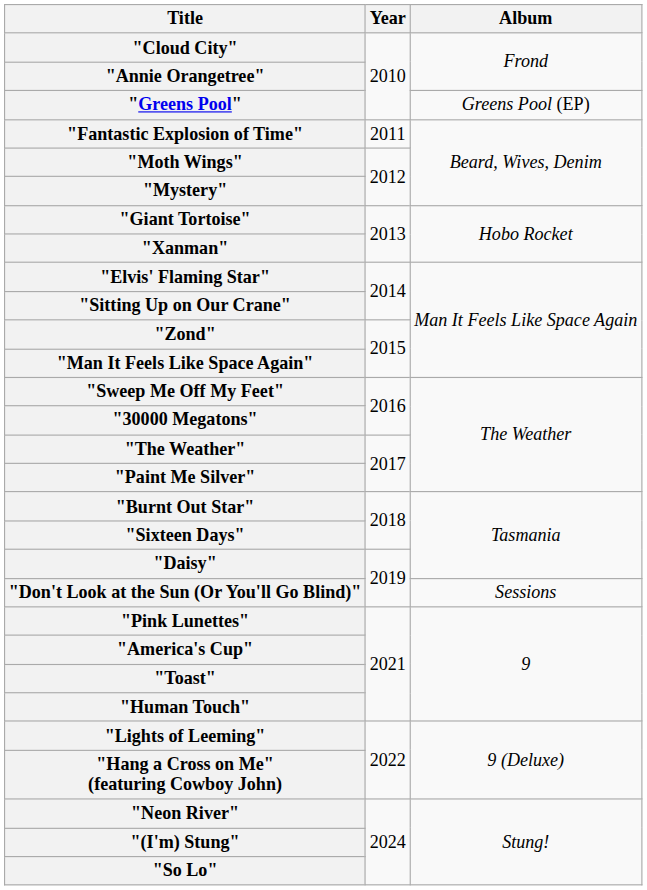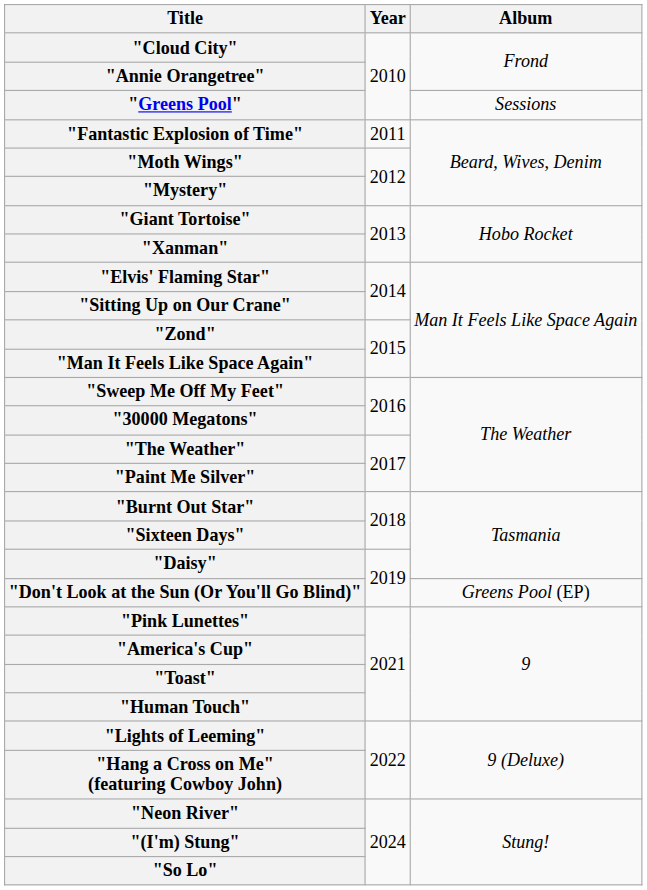 <table class="wikitable plainrowheaders" style="text-align:center;">
 <tr>
 <th scope="col" rowspan="1">Title</th>
 <th scope="col" rowspan="1">Year</th>
 <th scope="col" rowspan="1">Album</th>
 </tr>
 <tr>
 <th scope="row">"Cloud City"</th>
 <td rowspan="3">2010</td>
 <td rowspan="2"><em>Frond</em></td>
 </tr>
 <tr>
 <th scope="row">"Annie Orangetree"</th>
 </tr>
 <tr>
 <th scope="row">"<a href='#'>Greens Pool</a>"</th>
-<td><em>Greens Pool</em> (EP)</td>
+<td><em>Sessions</em></td>
 </tr>
 <tr>
 <th scope="row">"Fantastic Explosion of Time"</th>
 <td>2011</td>
 <td rowspan="3"><em>Beard, Wives, Denim</em></td>
 </tr>
 <tr>
 <th scope="row">"Moth Wings"</th>
 <td rowspan="2">2012</td>
 </tr>
 <tr>
 <th scope="row">"Mystery"</th>
 </tr>
 <tr>
 <th scope="row">"Giant Tortoise"</th>
 <td rowspan="2">2013</td>
 <td rowspan="2"><em>Hobo Rocket</em></td>
 </tr>
 <tr>
 <th scope="row">"Xanman"</th>
 </tr>
 <tr>
 <th scope="row">"Elvis' Flaming Star"</th>
 <td rowspan="2">2014</td>
 <td rowspan="4"><em>Man It Feels Like Space Again</em></td>
 </tr>
 <tr>
 <th scope="row">"Sitting Up on Our Crane"</th>
 </tr>
 <tr>
 <th scope="row">"Zond"</th>
 <td rowspan="2">2015</td>
 </tr>
 <tr>
 <th scope="row">"Man It Feels Like Space Again"</th>
 </tr>
 <tr>
 <th scope="row">"Sweep Me Off My Feet"</th>
 <td rowspan="2">2016</td>
 <td rowspan="4"><em>The Weather</em></td>
 </tr>
 <tr>
 <th scope="row">"30000 Megatons"</th>
 </tr>
 <tr>
 <th scope="row">"The Weather"</th>
 <td rowspan="2">2017</td>
 </tr>
 <tr>
 <th scope="row">"Paint Me Silver"</th>
 </tr>
 <tr>
 <th scope="row">"Burnt Out Star"</th>
 <td rowspan="2">2018</td>
 <td rowspan="3"><em>Tasmania</em></td>
 </tr>
 <tr>
 <th scope="row">"Sixteen Days"</th>
 </tr>
 <tr>
 <th scope="row">"Daisy"</th>
 <td rowspan="2">2019</td>
 </tr>
 <tr>
 <th scope="row">"Don't Look at the Sun (Or You'll Go Blind)"</th>
-<td><em>Sessions</em></td>
+<td><em>Greens Pool</em> (EP)</td>
 </tr>
 <tr>
 <th scope="row">"Pink Lunettes"</th>
 <td rowspan="4">2021</td>
 <td rowspan="4"><em>9</em></td>
 </tr>
 <tr>
 <th scope="row">"America's Cup"</th>
 </tr>
 <tr>
 <th scope="row">"Toast"</th>
 </tr>
 <tr>
 <th scope="row">"Human Touch"</th>
 </tr>
 <tr>
 <th scope="row">"Lights of Leeming"</th>
 <td rowspan="2">2022</td>
 <td rowspan="2"><em>9 (Deluxe)</em></td>
 </tr>
 <tr>
 <th scope="row">"Hang a Cross on Me"<br>(featuring Cowboy John)</th>
 </tr>
 <tr>
 <th scope="row">"Neon River"</th>
 <td rowspan="3">2024</td>
 <td rowspan="3"><em>Stung!</em></td>
 </tr>
 <tr>
 <th scope="row">"(I'm) Stung"</th>
 </tr>
 <tr>
 <th scope="row">"So Lo"</th>
 </tr>
 </table>
